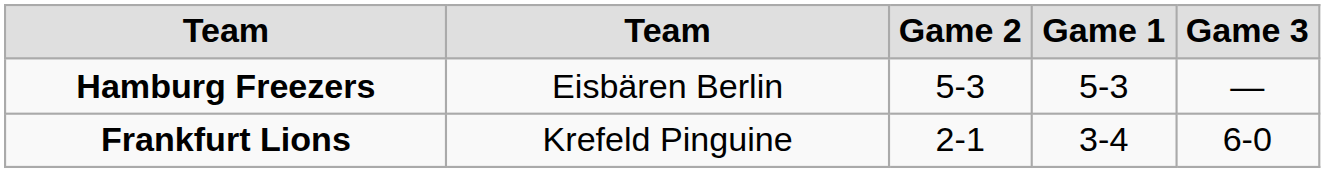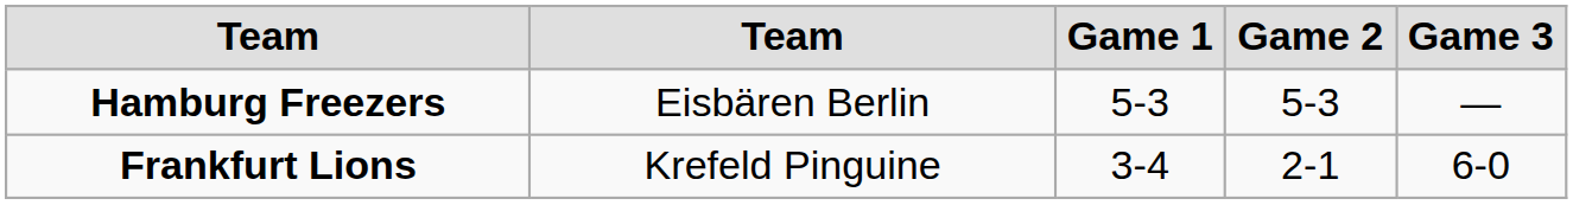 <table class="wikitable">
 <tr align="center">
 <td width="200" bgcolor="#dfdfdf"><strong>Team</strong></td>
 <td width="200" bgcolor="#dfdfdf"><strong>Team</strong></td>
+<td width="60" bgcolor="#dfdfdf"><strong>Game 1</strong></td>
 <td width="60" bgcolor="#dfdfdf"><strong>Game 2</strong></td>
-<td width="60" bgcolor="#dfdfdf"><strong>Game 1</strong></td>
 <td width="60" bgcolor="#dfdfdf"><strong>Game 3</strong></td>
 </tr>
 <tr align="center">
 <td><strong>Hamburg Freezers</strong></td>
 <td>Eisbären Berlin</td>
 <td>5-3</td>
 <td>5-3</td>
 <td>—</td>
 </tr>
 <tr align="center">
 <td><strong>Frankfurt Lions</strong></td>
 <td>Krefeld Pinguine</td>
+<td>3-4</td>
 <td>2-1</td>
-<td>3-4</td>
 <td>6-0</td>
 </tr>
 </table>
